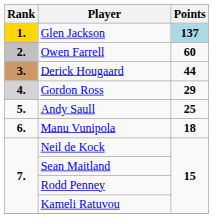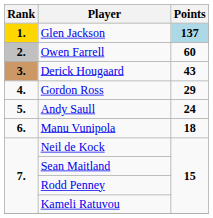 <table class="wikitable sticky-header">
 <tr>
 <th width=35>Rank</th>
 <th width=170>Player</th>
 <th width=40>Points</th>
 </tr>
 <tr>
 <td align=center bgcolor=Gold><strong>1.</strong></td>
 <td> <a href='#'>Glen Jackson</a></td>
 <td align=center style="background: lightblue;"><strong>137</strong></td>
 </tr>
 <tr>
 <td align=center bgcolor=Silver><strong>2.</strong></td>
 <td> <a href='#'>Owen Farrell</a></td>
 <td align=center><strong>60</strong></td>
 </tr>
 <tr>
 <td align=center bgcolor=#cc9966><strong>3.</strong></td>
 <td> <a href='#'>Derick Hougaard</a></td>
-<td align=center><strong>44</strong></td>
+<td align=center><strong>43</strong></td>
 </tr>
 <tr>
-<td align=center style="background: lightgrey;"><strong>4.</strong></td>
+<td align=center><strong>4.</strong></td>
 <td> <a href='#'>Gordon Ross</a></td>
 <td align=center><strong>29</strong></td>
 </tr>
 <tr>
 <td align=center><strong>5.</strong></td>
 <td> <a href='#'>Andy Saull</a></td>
-<td align=center><strong>25</strong></td>
+<td align=center><strong>24</strong></td>
 </tr>
 <tr>
 <td align=center><strong>6.</strong></td>
 <td> <a href='#'>Manu Vunipola</a></td>
 <td align=center><strong>18</strong></td>
 </tr>
 <tr>
 <td rowspan=4 align=center><strong>7.</strong></td>
 <td> <a href='#'>Neil de Kock</a></td>
 <td rowspan=4 align=center><strong>15</strong></td>
 </tr>
 <tr>
 <td> <a href='#'>Sean Maitland</a></td>
 </tr>
 <tr>
 <td> <a href='#'>Rodd Penney</a></td>
 </tr>
 <tr>
 <td> <a href='#'>Kameli Ratuvou</a></td>
 </tr>
 <tr>
 </tr>
 </table>
